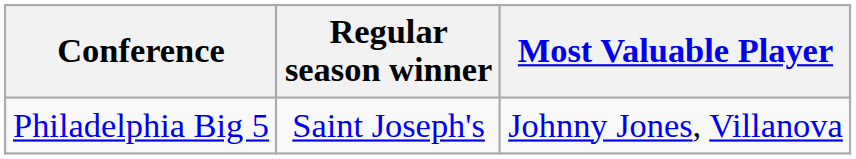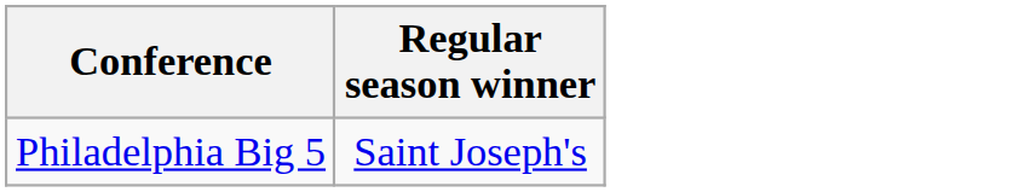 <table class="wikitable" style="text-align:center;">
 <tr>
 <th>Conference</th>
 <th>Regular <br> season winner</th>
-<th><a href='#'>Most Valuable Player</a></th>
 </tr>
 <tr>
 <td><a href='#'>Philadelphia Big 5</a></td>
 <td><a href='#'>Saint Joseph's</a></td>
-<td><a href='#'>Johnny Jones</a>, <a href='#'>Villanova</a></td>
 </tr>
 </table>
